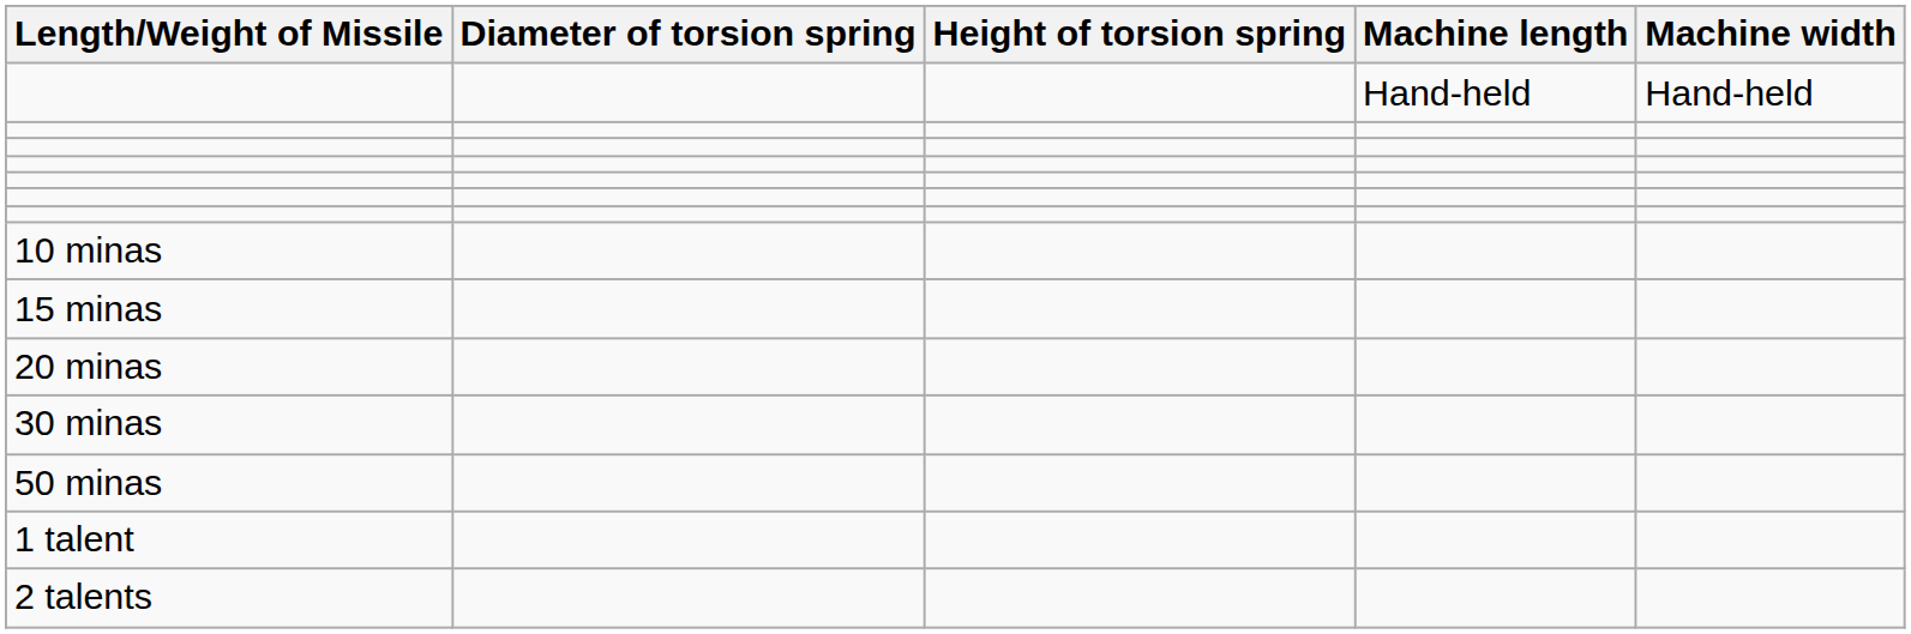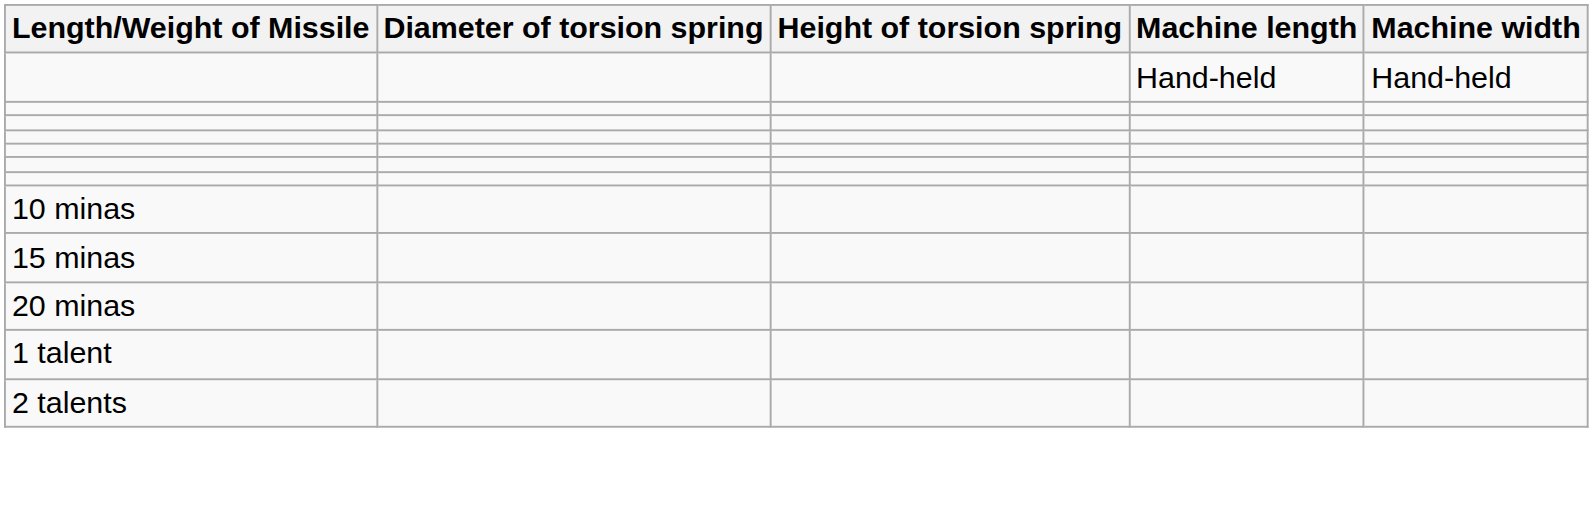 <table class="wikitable">
 <tr>
 <th>Length/Weight of Missile</th>
 <th>Diameter of torsion spring</th>
 <th>Height of torsion spring</th>
 <th>Machine length</th>
 <th>Machine width</th>
 </tr>
 <tr>
 <td></td>
 <td></td>
 <td></td>
 <td>Hand-held</td>
 <td>Hand-held</td>
 </tr>
 <tr>
 <td></td>
 <td></td>
 <td></td>
 <td></td>
 <td></td>
 </tr>
 <tr>
 <td></td>
 <td></td>
 <td></td>
 <td></td>
 <td></td>
 </tr>
 <tr>
 <td></td>
 <td></td>
 <td></td>
 <td></td>
 <td></td>
 </tr>
 <tr>
 <td></td>
 <td></td>
 <td></td>
 <td></td>
 <td></td>
 </tr>
 <tr>
 <td></td>
 <td></td>
 <td></td>
 <td></td>
 <td></td>
 </tr>
 <tr>
 <td></td>
 <td></td>
 <td></td>
 <td></td>
 <td></td>
 </tr>
 <tr>
 <td>10 minas</td>
 <td></td>
 <td></td>
 <td></td>
 <td></td>
 </tr>
 <tr>
 <td>15 minas</td>
 <td></td>
 <td></td>
 <td></td>
 <td></td>
 </tr>
 <tr>
 <td>20 minas</td>
 <td></td>
 <td></td>
 <td></td>
 <td></td>
 </tr>
 <tr>
-<td>30 minas</td>
-<td></td>
-<td></td>
-<td></td>
-<td></td>
-</tr>
-<tr>
-<td>50 minas</td>
-<td></td>
-<td></td>
-<td></td>
-<td></td>
-</tr>
-<tr>
 <td>1 talent</td>
 <td></td>
 <td></td>
 <td></td>
 <td></td>
 </tr>
 <tr>
 <td>2 talents</td>
 <td></td>
 <td></td>
 <td></td>
 <td></td>
 </tr>
 </table>
